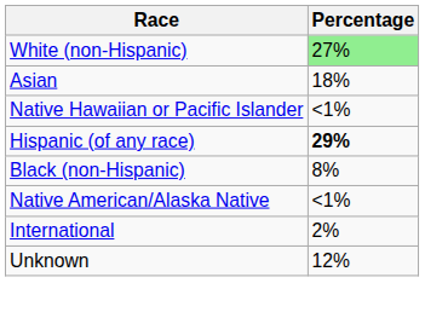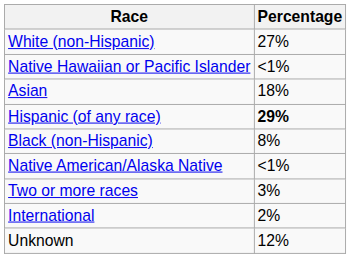 <table class="wikitable">
 <tr>
 <th>Race</th>
 <th>Percentage</th>
 </tr>
 <tr>
 <td><a href='#'>White (non-Hispanic)</a></td>
-<td style="background: lightgreen;">27%</td>
+<td>27%</td>
+</tr>
+<tr>
+<td><a href='#'>Native Hawaiian or Pacific Islander</a></td>
+<td><1%</td>
 </tr>
 <tr>
 <td><a href='#'>Asian</a></td>
 <td>18%</td>
-</tr>
-<tr>
-<td><a href='#'>Native Hawaiian or Pacific Islander</a></td>
-<td><1%</td>
 </tr>
 <tr>
 <td><a href='#'>Hispanic (of any race)</a></td>
 <td><strong>29%</strong></td>
 </tr>
 <tr>
 <td><a href='#'>Black (non-Hispanic)</a></td>
 <td>8%</td>
 </tr>
 <tr>
 <td><a href='#'>Native American/Alaska Native</a></td>
 <td><1%</td>
 </tr>
 <tr>
+<td><a href='#'>Two or more races</a></td>
+<td>3%</td>
+</tr>
+<tr>
 <td><a href='#'>International</a></td>
 <td>2%</td>
 </tr>
 <tr>
 <td>Unknown</td>
 <td>12%</td>
 </tr>
 </table>
